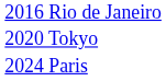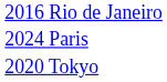 <table>
 <tr valign="top">
 <td><a href='#'>2016 Rio de Janeiro</a><br></td>
+<td> </td>
+<td> </td>
+<td> </td>
+</tr>
+<tr valign="top">
+<td><a href='#'>2024 Paris</a><br></td>
 <td> </td>
 <td> </td>
 <td> </td>
 </tr>
 <tr valign="top">
 <td><a href='#'>2020 Tokyo</a><br></td>
 <td> </td>
 <td> </td>
 <td> </td>
 </tr>
-<tr valign="top">
-<td><a href='#'>2024 Paris</a><br></td>
-<td> </td>
-<td> </td>
-<td> </td>
-</tr>
 <tr>
 </tr>
 </table>
